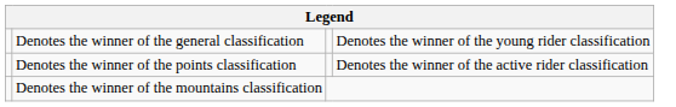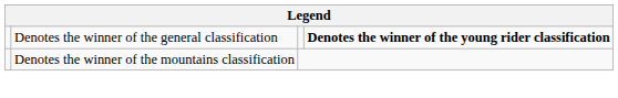 <table class="wikitable">
 <tr>
 <th colspan="4">Legend</th>
 </tr>
 <tr>
 <td></td>
 <td>Denotes the winner of the general classification</td>
 <td></td>
-<td>Denotes the winner of the young rider classification</td>
-</tr>
-<tr>
-<td></td>
-<td>Denotes the winner of the points classification</td>
-<td></td>
-<td>Denotes the winner of the active rider classification</td>
+<td><strong>Denotes the winner of the young rider classification</strong></td>
 </tr>
 <tr>
 <td></td>
 <td>Denotes the winner of the mountains classification</td>
 </tr>
 </table>
